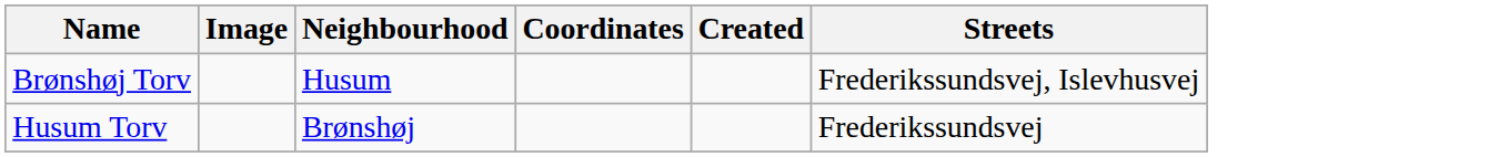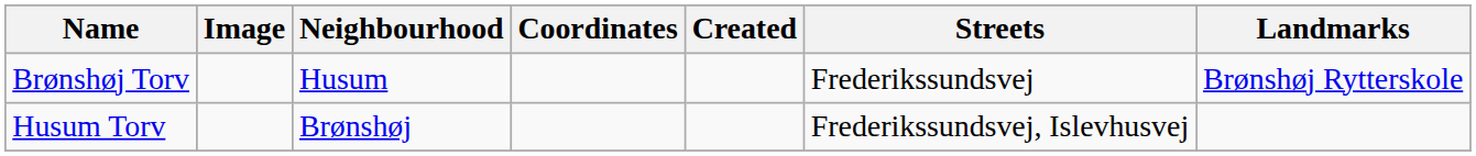 <table class="wikitable sortable">
 <tr>
 <th>Name</th>
 <th>Image</th>
 <th>Neighbourhood</th>
 <th>Coordinates</th>
 <th>Created</th>
 <th>Streets</th>
+<th>Landmarks</th>
 </tr>
 <tr>
 <td><a href='#'>Brønshøj Torv</a></td>
 <td></td>
 <td><a href='#'>Husum</a></td>
 <td></td>
 <td></td>
-<td>Frederikssundsvej, Islevhusvej</td>
+<td>Frederikssundsvej</td>
+<td><a href='#'>Brønshøj Rytterskole</a></td>
 </tr>
 <tr>
 <td><a href='#'>Husum Torv</a></td>
 <td></td>
 <td><a href='#'>Brønshøj</a></td>
 <td></td>
 <td></td>
-<td>Frederikssundsvej</td>
+<td>Frederikssundsvej, Islevhusvej</td>
+<td></td>
 </tr>
 </table>
